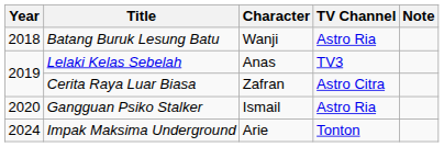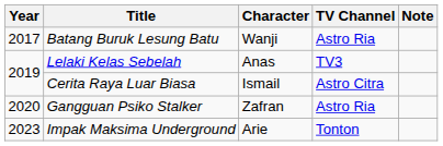 <table class="wikitable">
 <tr>
 <th>Year</th>
 <th>Title</th>
 <th>Character</th>
 <th>TV Channel</th>
 <th>Note</th>
 </tr>
 <tr>
-<td>2018</td>
+<td>2017</td>
 <td><em>Batang Buruk Lesung Batu</em></td>
 <td>Wanji</td>
 <td><a href='#'>Astro Ria</a></td>
 <td></td>
 </tr>
 <tr>
 <td rowspan="2">2019</td>
 <td><em><a href='#'>Lelaki Kelas Sebelah</a></em></td>
 <td>Anas</td>
 <td><a href='#'>TV3</a></td>
 <td></td>
 </tr>
 <tr>
 <td><em>Cerita Raya Luar Biasa</em></td>
-<td>Zafran</td>
+<td>Ismail</td>
 <td><a href='#'>Astro Citra</a></td>
 <td></td>
 </tr>
 <tr>
 <td>2020</td>
 <td><em>Gangguan Psiko Stalker</em></td>
-<td>Ismail</td>
+<td>Zafran</td>
 <td><a href='#'>Astro Ria</a></td>
 <td></td>
 </tr>
 <tr>
-<td>2024</td>
+<td>2023</td>
 <td><em>Impak Maksima Underground</em></td>
 <td>Arie</td>
 <td><a href='#'>Tonton</a></td>
 <td></td>
 </tr>
 </table>
